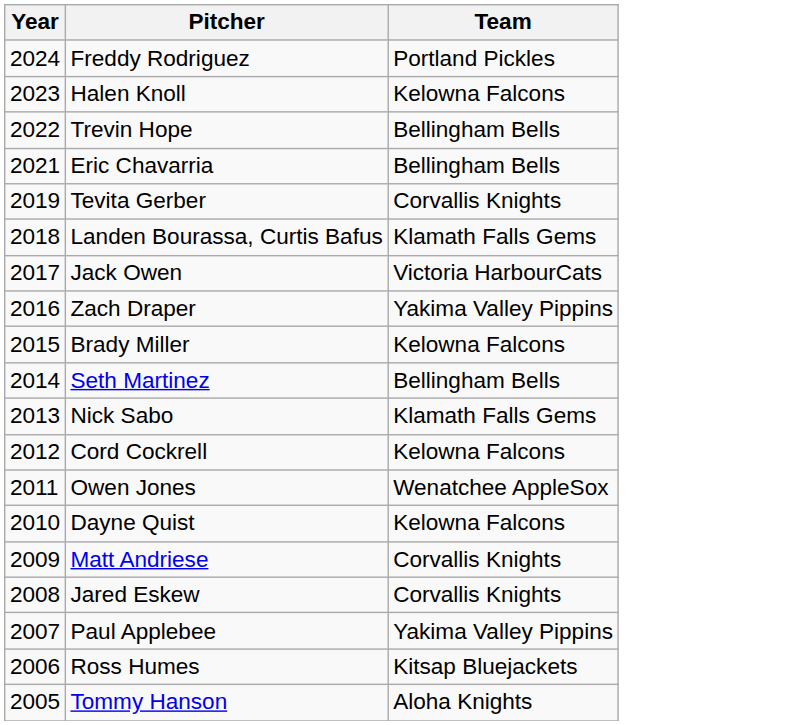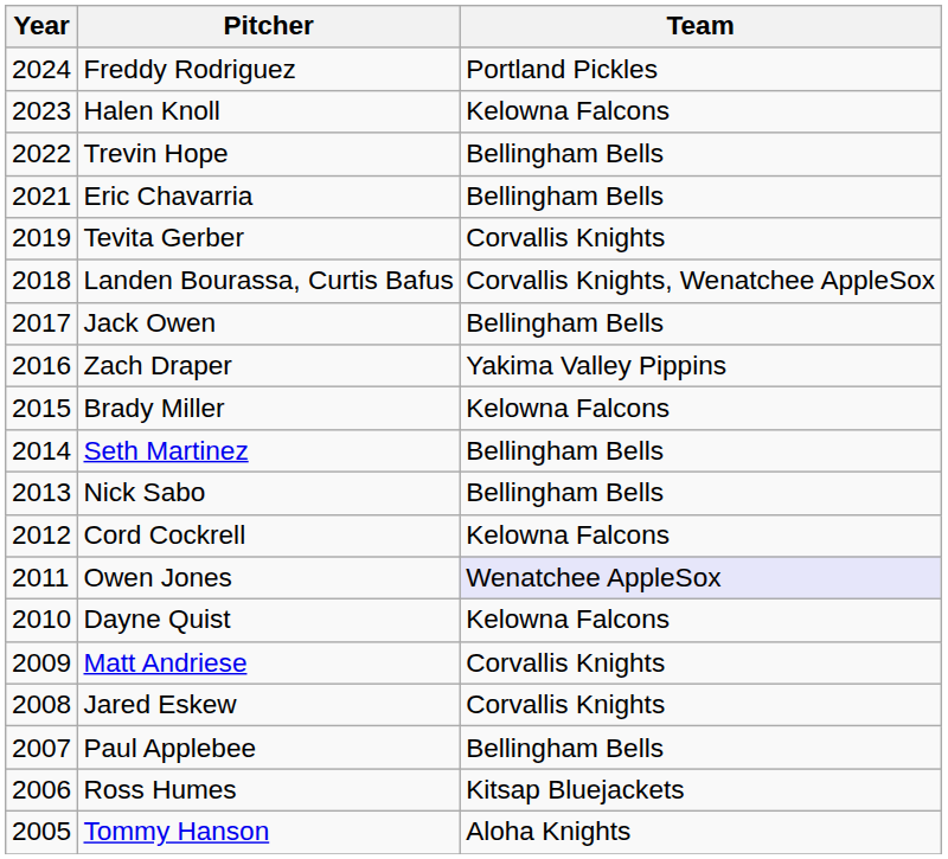 <table class="wikitable">
 <tr>
 <th>Year</th>
 <th>Pitcher</th>
 <th>Team</th>
 </tr>
 <tr>
 <td>2024</td>
 <td>Freddy Rodriguez</td>
 <td>Portland Pickles</td>
 </tr>
 <tr>
 <td>2023</td>
 <td>Halen Knoll</td>
 <td>Kelowna Falcons</td>
 </tr>
 <tr>
 <td>2022</td>
 <td>Trevin Hope</td>
 <td>Bellingham Bells</td>
 </tr>
 <tr>
 <td>2021</td>
 <td>Eric Chavarria</td>
 <td>Bellingham Bells</td>
 </tr>
 <tr>
 <td>2019</td>
 <td>Tevita Gerber</td>
 <td>Corvallis Knights</td>
 </tr>
 <tr>
 <td>2018</td>
 <td>Landen Bourassa, Curtis Bafus</td>
-<td>Klamath Falls Gems</td>
+<td>Corvallis Knights, Wenatchee AppleSox</td>
 </tr>
 <tr>
 <td>2017</td>
 <td>Jack Owen</td>
-<td>Victoria HarbourCats</td>
+<td>Bellingham Bells</td>
 </tr>
 <tr>
 <td>2016</td>
 <td>Zach Draper</td>
 <td>Yakima Valley Pippins</td>
 </tr>
 <tr>
 <td>2015</td>
 <td>Brady Miller</td>
 <td>Kelowna Falcons</td>
 </tr>
 <tr>
 <td>2014</td>
 <td><a href='#'>Seth Martinez</a></td>
 <td>Bellingham Bells</td>
 </tr>
 <tr>
 <td>2013</td>
 <td>Nick Sabo</td>
-<td>Klamath Falls Gems</td>
+<td>Bellingham Bells</td>
 </tr>
 <tr>
 <td>2012</td>
 <td>Cord Cockrell</td>
 <td>Kelowna Falcons</td>
 </tr>
 <tr>
 <td>2011</td>
 <td>Owen Jones</td>
-<td>Wenatchee AppleSox</td>
+<td style="background: lavender;">Wenatchee AppleSox</td>
 </tr>
 <tr>
 <td>2010</td>
 <td>Dayne Quist</td>
 <td>Kelowna Falcons</td>
 </tr>
 <tr>
 <td>2009</td>
 <td><a href='#'>Matt Andriese</a></td>
 <td>Corvallis Knights</td>
 </tr>
 <tr>
 <td>2008</td>
 <td>Jared Eskew</td>
 <td>Corvallis Knights</td>
 </tr>
 <tr>
 <td>2007</td>
 <td>Paul Applebee</td>
-<td>Yakima Valley Pippins</td>
+<td>Bellingham Bells</td>
 </tr>
 <tr>
 <td>2006</td>
 <td>Ross Humes</td>
 <td>Kitsap Bluejackets</td>
 </tr>
 <tr>
 <td>2005</td>
 <td><a href='#'>Tommy Hanson</a></td>
 <td>Aloha Knights</td>
 </tr>
 </table>
